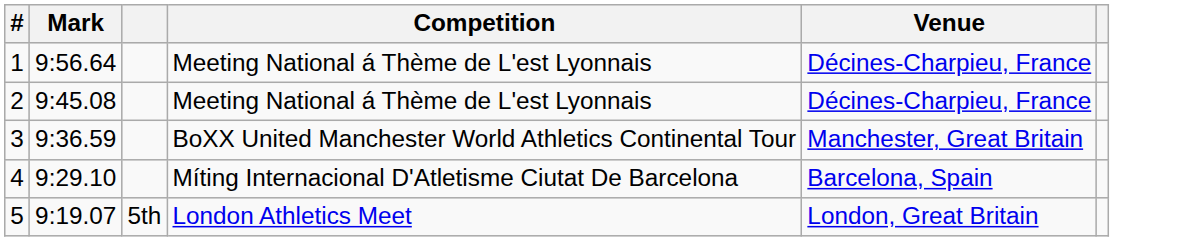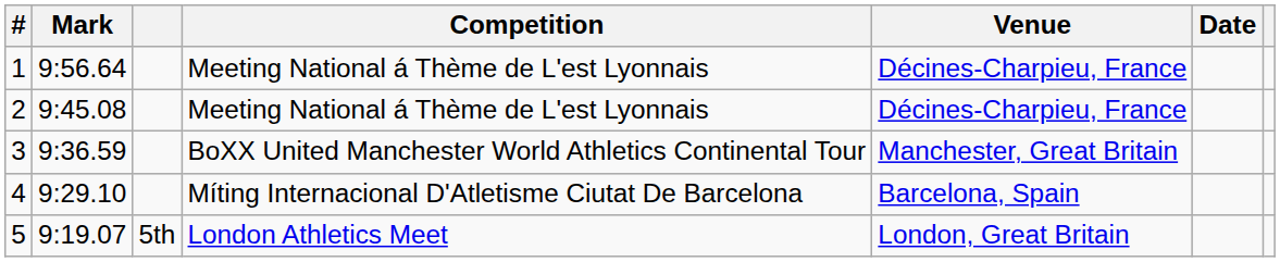 <table class="wikitable sortable">
 <tr>
 <th>#</th>
 <th>Mark</th>
 <th class=unsortable></th>
 <th>Competition</th>
 <th>Venue</th>
+<th>Date</th>
 <th></th>
 </tr>
 <tr>
 <td align=center>1</td>
 <td align=right>9:56.64</td>
 <td></td>
 <td>Meeting National á Thème de L'est Lyonnais</td>
 <td><a href='#'>Décines-Charpieu, France</a></td>
+<td align=right></td>
 <td></td>
 </tr>
 <tr>
 <td align=center>2</td>
 <td align=right>9:45.08</td>
 <td></td>
 <td>Meeting National á Thème de L'est Lyonnais</td>
 <td><a href='#'>Décines-Charpieu, France</a></td>
+<td align=right></td>
 <td></td>
 </tr>
 <tr>
 <td align=center>3</td>
 <td align=right>9:36.59</td>
 <td></td>
 <td>BoXX United Manchester World Athletics Continental Tour</td>
 <td><a href='#'>Manchester, Great Britain</a></td>
+<td align=right></td>
 <td></td>
 </tr>
 <tr>
 <td align=center>4</td>
 <td align=right>9:29.10</td>
 <td></td>
 <td>Míting Internacional D'Atletisme Ciutat De Barcelona</td>
 <td><a href='#'>Barcelona, Spain</a></td>
+<td align=right></td>
 <td></td>
 </tr>
 <tr>
 <td align=center>5</td>
 <td align=right>9:19.07</td>
 <td>5th</td>
 <td><a href='#'>London Athletics Meet</a></td>
 <td><a href='#'>London, Great Britain</a></td>
+<td align=right><a href='#'></a></td>
 <td></td>
 </tr>
 </table>
